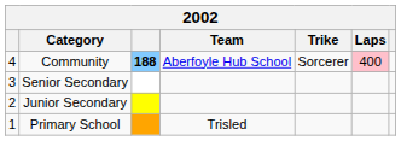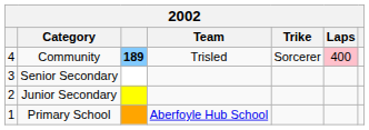 <table class="wikitable" style="font-size: 85%; text-align:center">
 <tr>
 <th colspan="7" width="300"><big>2002</big></th>
 </tr>
 <tr>
 <th style="background:#ccfwidth:2.5%"></th>
 <th style="background:#ccfwidth:19%">Category</th>
 <th valign="middle" style="background:#ccfwidth:3.5%"></th>
 <th style="background:#ccfwidth:32%">Team</th>
 <th style="background:#ccfwidth:32%">Trike</th>
 <th style="background:#ccfwidth:5%">Laps</th>
 <th style="background:#ccfwidth:6%"></th>
 </tr>
 <tr>
 <td>4</td>
 <td>Community</td>
-<td bgcolor=#82CAFF><strong>188</strong></td>
-<td> <a href='#'>Aberfoyle Hub School</a></td>
+<td bgcolor=#82CAFF><strong>189</strong></td>
+<td> Trisled</td>
 <td>Sorcerer</td>
 <td style="background: pink;">400</td>
 <td></td>
 </tr>
 <tr>
 <td>3</td>
 <td>Senior Secondary</td>
 <td bgcolor="#FFFFFF"></td>
 <td></td>
 <td></td>
 <td></td>
 <td></td>
 </tr>
 <tr>
 <td>2</td>
 <td>Junior Secondary</td>
 <td bgcolor="#FFFF00"></td>
 <td></td>
 <td></td>
 <td></td>
 <td></td>
 </tr>
 <tr>
 <td>1</td>
 <td>Primary School</td>
 <td bgcolor="#FFA500"></td>
-<td> Trisled</td>
+<td> <a href='#'>Aberfoyle Hub School</a></td>
 <td></td>
 <td></td>
 <td></td>
 </tr>
 </table>
